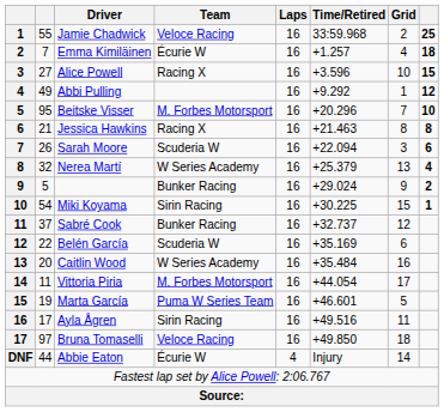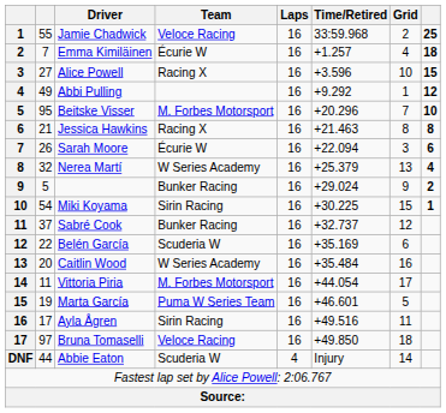 <table class="wikitable" style="font-size: 90%;">
 <tr>
 <th></th>
 <th></th>
 <th>Driver</th>
 <th>Team</th>
 <th>Laps</th>
 <th>Time/Retired</th>
 <th>Grid</th>
 <th></th>
 </tr>
 <tr>
 <th>1</th>
 <td align="center">55</td>
 <td> <a href='#'>Jamie Chadwick</a></td>
 <td><a href='#'>Veloce Racing</a></td>
 <td align="center">16</td>
 <td>33:59.968</td>
 <td align="center">2</td>
 <td align="center"><strong>25</strong></td>
 </tr>
 <tr>
 <th>2</th>
 <td align="center">7</td>
 <td> <a href='#'>Emma Kimiläinen</a></td>
 <td>Écurie W</td>
 <td align="center">16</td>
 <td>+1.257</td>
 <td align="center">4</td>
 <td align="center"><strong>18</strong></td>
 </tr>
 <tr>
 <th>3</th>
 <td align="center">27</td>
 <td> <a href='#'>Alice Powell</a></td>
 <td>Racing X</td>
 <td align="center">16</td>
 <td>+3.596</td>
 <td align="center">10</td>
 <td align="center"><strong>15</strong></td>
 </tr>
 <tr>
 <th>4</th>
 <td align="center">49</td>
 <td> <a href='#'>Abbi Pulling</a></td>
 <td></td>
 <td align="center">16</td>
 <td>+9.292</td>
 <td align="center">1</td>
 <td align="center"><strong>12</strong></td>
 </tr>
 <tr>
 <th>5</th>
 <td align="center">95</td>
 <td> <a href='#'>Beitske Visser</a></td>
 <td><a href='#'>M. Forbes Motorsport</a></td>
 <td align="center">16</td>
 <td>+20.296</td>
 <td align="center">7</td>
 <td align="center"><strong>10</strong></td>
 </tr>
 <tr>
 <th>6</th>
 <td align="center">21</td>
 <td> <a href='#'>Jessica Hawkins</a></td>
 <td>Racing X</td>
 <td align="center">16</td>
 <td>+21.463</td>
 <td align="center">8</td>
 <td align="center"><strong>8</strong></td>
 </tr>
 <tr>
 <th>7</th>
 <td align="center">26</td>
 <td> <a href='#'>Sarah Moore</a></td>
-<td>Scuderia W</td>
+<td>Écurie W</td>
 <td align="center">16</td>
 <td>+22.094</td>
 <td align="center">3</td>
 <td align="center"><strong>6</strong></td>
 </tr>
 <tr>
 <th>8</th>
 <td align="center">32</td>
 <td> <a href='#'>Nerea Martí</a></td>
 <td>W Series Academy</td>
 <td align="center">16</td>
 <td>+25.379</td>
 <td align="center">13</td>
 <td align="center"><strong>4</strong></td>
 </tr>
 <tr>
 <th>9</th>
 <td align="center">5</td>
 <td></td>
 <td>Bunker Racing</td>
 <td align="center">16</td>
 <td>+29.024</td>
 <td align="center">9</td>
 <td align="center"><strong>2</strong></td>
 </tr>
 <tr>
 <th>10</th>
 <td align="center">54</td>
 <td> <a href='#'>Miki Koyama</a></td>
 <td>Sirin Racing</td>
 <td align="center">16</td>
 <td>+30.225</td>
 <td align="center">15</td>
 <td align="center"><strong>1</strong></td>
 </tr>
 <tr>
 <th>11</th>
 <td align="center">37</td>
 <td> <a href='#'>Sabré Cook</a></td>
 <td>Bunker Racing</td>
 <td align="center">16</td>
 <td>+32.737</td>
 <td align="center">12</td>
 <td></td>
 </tr>
 <tr>
 <th>12</th>
 <td align="center">22</td>
 <td> <a href='#'>Belén García</a></td>
 <td>Scuderia W</td>
 <td align="center">16</td>
 <td>+35.169</td>
 <td align="center">6</td>
 <td></td>
 </tr>
 <tr>
 <th>13</th>
 <td align="center">20</td>
 <td> <a href='#'>Caitlin Wood</a></td>
 <td>W Series Academy</td>
 <td align="center">16</td>
 <td>+35.484</td>
 <td align="center">16</td>
 <td></td>
 </tr>
 <tr>
 <th>14</th>
 <td align="center">11</td>
 <td> <a href='#'>Vittoria Piria</a></td>
 <td><a href='#'>M. Forbes Motorsport</a></td>
 <td align="center">16</td>
 <td>+44.054</td>
 <td align="center">17</td>
 <td></td>
 </tr>
 <tr>
 <th>15</th>
 <td align="center">19</td>
 <td> <a href='#'>Marta García</a></td>
 <td><a href='#'>Puma W Series Team</a></td>
 <td align="center">16</td>
 <td>+46.601</td>
 <td align="center">5</td>
 <td></td>
 </tr>
 <tr>
 <th>16</th>
 <td align="center">17</td>
 <td> <a href='#'>Ayla Ågren</a></td>
 <td>Sirin Racing</td>
 <td align="center">16</td>
 <td>+49.516</td>
 <td align="center">11</td>
 <td></td>
 </tr>
 <tr>
 <th>17</th>
 <td align="center">97</td>
 <td> <a href='#'>Bruna Tomaselli</a></td>
 <td><a href='#'>Veloce Racing</a></td>
 <td align="center">16</td>
 <td>+49.850</td>
 <td align="center">18</td>
 <td></td>
 </tr>
 <tr>
 <th>DNF</th>
 <td align="center">44</td>
 <td> <a href='#'>Abbie Eaton</a></td>
-<td>Écurie W</td>
+<td>Scuderia W</td>
 <td align="center">4</td>
 <td>Injury</td>
 <td align="center">14</td>
 <td></td>
 </tr>
 <tr>
 <td colspan=8 align=center><em>Fastest lap set by <a href='#'>Alice Powell</a>: 2:06.767</em></td>
 </tr>
 <tr>
 <th colspan=8>Source:</th>
 </tr>
 </table>
